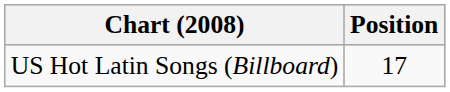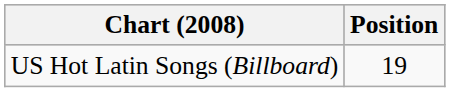 <table class="wikitable">
 <tr>
 <th>Chart (2008)</th>
 <th>Position</th>
 </tr>
 <tr>
 <td>US Hot Latin Songs (<em>Billboard</em>)</td>
-<td align="center">17</td>
+<td align="center">19</td>
 </tr>
 </table>
